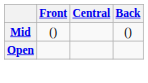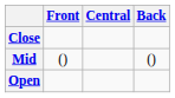 <table class="wikitable" style="text-align:center">
 <tr>
 <th></th>
 <th><a href='#'>Front</a></th>
 <th><a href='#'>Central</a></th>
 <th><a href='#'>Back</a></th>
+</tr>
+<tr align="center">
+<th><a href='#'>Close</a></th>
+<td> </td>
+<td></td>
+<td> </td>
 </tr>
 <tr>
 <th><a href='#'>Mid</a></th>
 <td>() </td>
 <td></td>
 <td>() </td>
 </tr>
 <tr align="center">
 <th><a href='#'>Open</a></th>
 <td></td>
 <td> </td>
 <td></td>
 </tr>
 </table>
